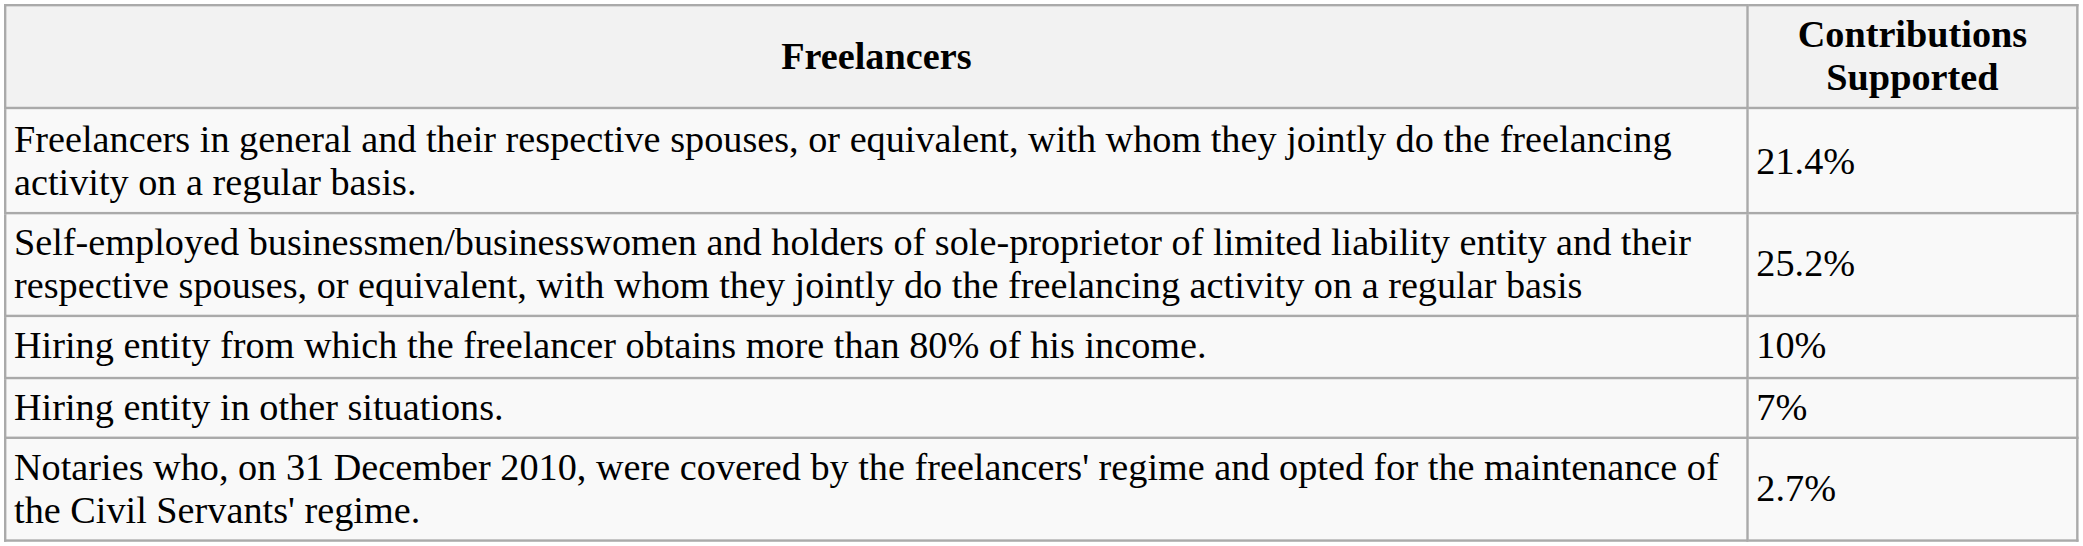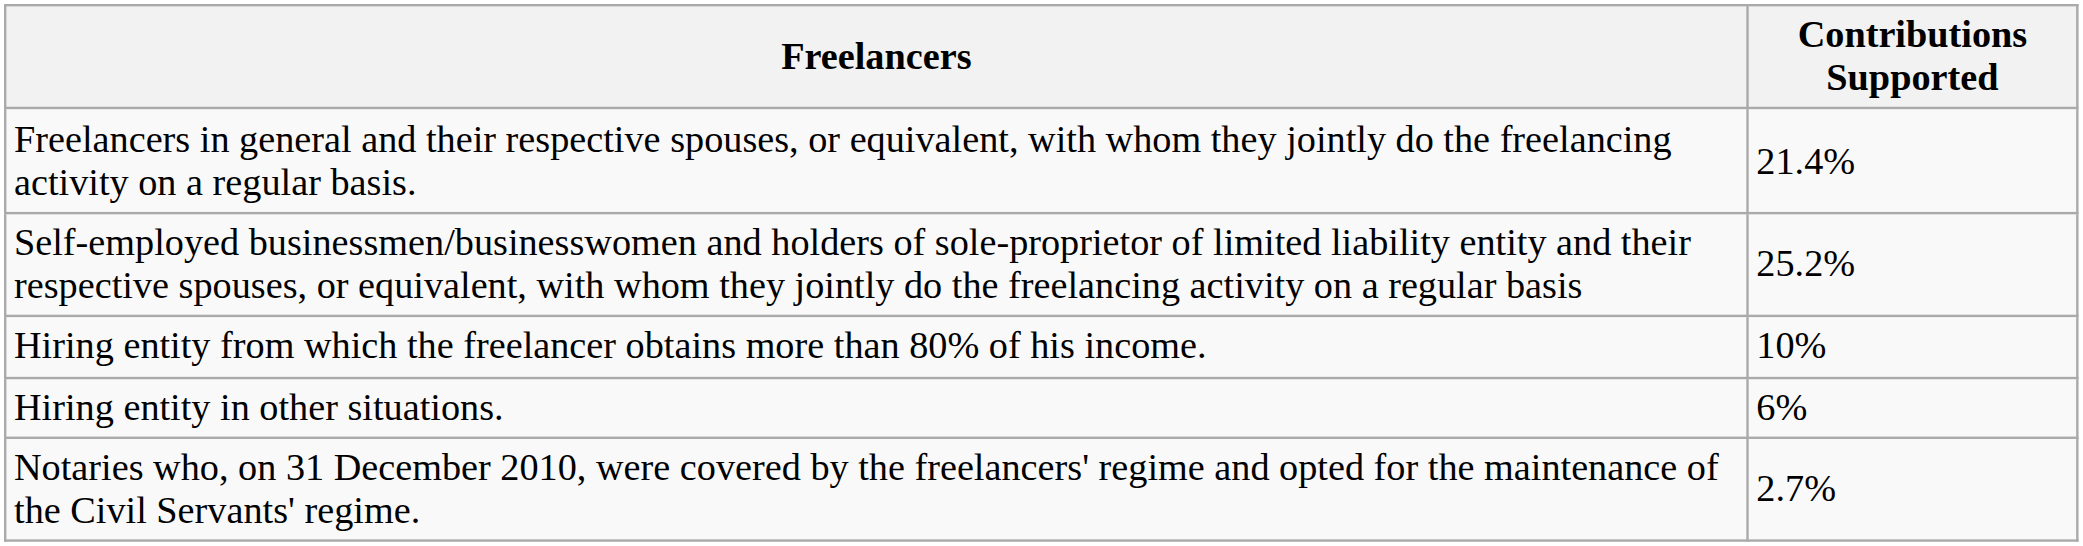 <table class="wikitable sortable">
 <tr>
 <th>Freelancers</th>
 <th>Contributions Supported</th>
 </tr>
 <tr>
 <td>Freelancers in general and their respective spouses, or equivalent, with whom they jointly do the freelancing activity on a regular basis.</td>
 <td>21.4%</td>
 </tr>
 <tr>
 <td>Self-employed businessmen/businesswomen and holders of sole-proprietor of limited liability entity and their respective spouses, or equivalent, with whom they jointly do the freelancing activity on a regular basis</td>
 <td>25.2%</td>
 </tr>
 <tr>
 <td>Hiring entity from which the freelancer obtains more than 80% of his income.</td>
 <td>10%</td>
 </tr>
 <tr>
 <td>Hiring entity in other situations.</td>
-<td>7%</td>
+<td>6%</td>
 </tr>
 <tr>
 <td>Notaries who, on 31 December 2010, were covered by the freelancers' regime and opted for the maintenance of the Civil Servants' regime.</td>
 <td>2.7%</td>
 </tr>
 </table>
